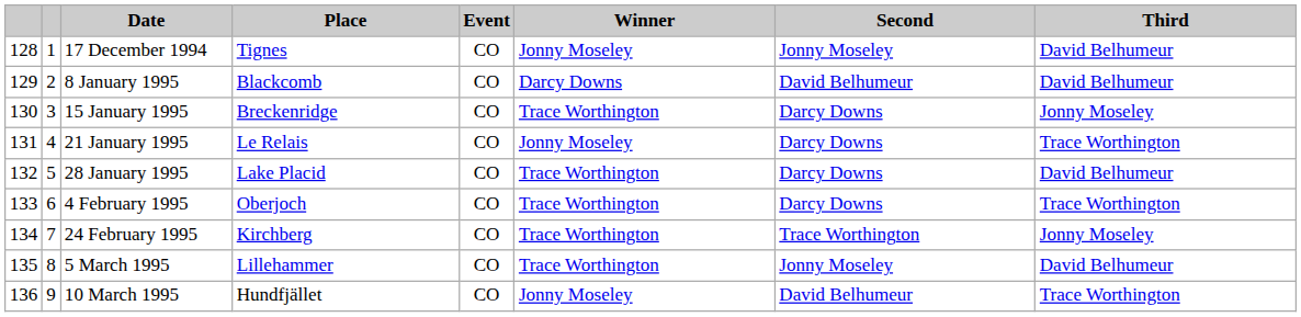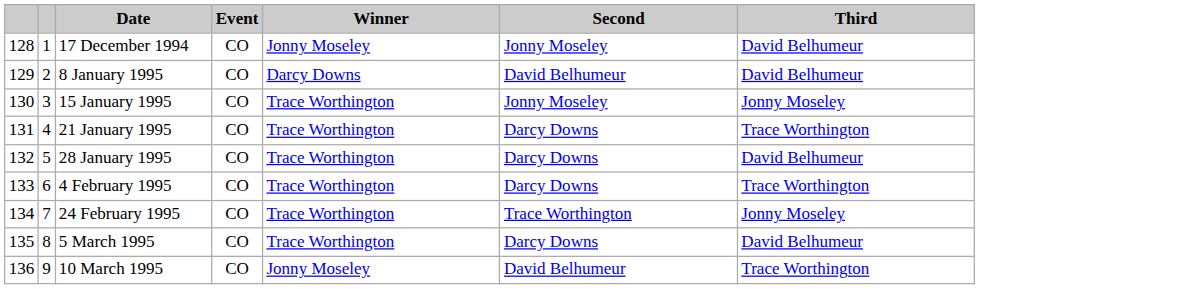 <table class="wikitable plainrowheaders" style="background:#fff; font-size:86%; line-height:16px; border:grey solid 1px; border-collapse:collapse;">
 <tr style="background:#ccc; text-align:center;">
 <th scope="col" style="background:#ccc; width=20 px;"></th>
 <th scope="col" style="background:#ccc; width=30 px;"></th>
 <th scope="col" style="background:#ccc; width:120px;">Date</th>
-<th scope="col" style="background:#ccc; width:160px;">Place</th>
 <th scope="col" style="background:#ccc; width:15px;">Event</th>
 <th scope="col" style="background:#ccc; width:185px;">Winner</th>
 <th scope="col" style="background:#ccc; width:185px;">Second</th>
 <th scope="col" style="background:#ccc; width:185px;">Third</th>
 </tr>
 <tr>
 <td align=center>128</td>
 <td align=center>1</td>
 <td>17 December 1994</td>
-<td> <a href='#'>Tignes</a></td>
 <td align=center>CO</td>
 <td> <a href='#'>Jonny Moseley</a></td>
 <td> <a href='#'>Jonny Moseley</a></td>
 <td> <a href='#'>David Belhumeur</a></td>
 </tr>
 <tr>
 <td align=center>129</td>
 <td align=center>2</td>
 <td>8 January 1995</td>
-<td> <a href='#'>Blackcomb</a></td>
 <td align=center>CO</td>
 <td> <a href='#'>Darcy Downs</a></td>
 <td> <a href='#'>David Belhumeur</a></td>
 <td> <a href='#'>David Belhumeur</a></td>
 </tr>
 <tr>
 <td align=center>130</td>
 <td align=center>3</td>
 <td>15 January 1995</td>
-<td> <a href='#'>Breckenridge</a></td>
 <td align=center>CO</td>
 <td> <a href='#'>Trace Worthington</a></td>
-<td> <a href='#'>Darcy Downs</a></td>
+<td> <a href='#'>Jonny Moseley</a></td>
 <td> <a href='#'>Jonny Moseley</a></td>
 </tr>
 <tr>
 <td align=center>131</td>
 <td align=center>4</td>
 <td>21 January 1995</td>
-<td> <a href='#'>Le Relais</a></td>
 <td align=center>CO</td>
-<td> <a href='#'>Jonny Moseley</a></td>
+<td> <a href='#'>Trace Worthington</a></td>
 <td> <a href='#'>Darcy Downs</a></td>
 <td> <a href='#'>Trace Worthington</a></td>
 </tr>
 <tr>
 <td align=center>132</td>
 <td align=center>5</td>
 <td>28 January 1995</td>
-<td> <a href='#'>Lake Placid</a></td>
 <td align=center>CO</td>
 <td> <a href='#'>Trace Worthington</a></td>
 <td> <a href='#'>Darcy Downs</a></td>
 <td> <a href='#'>David Belhumeur</a></td>
 </tr>
 <tr>
 <td align=center>133</td>
 <td align=center>6</td>
 <td>4 February 1995</td>
-<td> <a href='#'>Oberjoch</a></td>
 <td align=center>CO</td>
 <td> <a href='#'>Trace Worthington</a></td>
 <td> <a href='#'>Darcy Downs</a></td>
 <td> <a href='#'>Trace Worthington</a></td>
 </tr>
 <tr>
 <td align=center>134</td>
 <td align=center>7</td>
 <td>24 February 1995</td>
-<td> <a href='#'>Kirchberg</a></td>
 <td align=center>CO</td>
 <td> <a href='#'>Trace Worthington</a></td>
 <td> <a href='#'>Trace Worthington</a></td>
 <td> <a href='#'>Jonny Moseley</a></td>
 </tr>
 <tr>
 <td align=center>135</td>
 <td align=center>8</td>
 <td>5 March 1995</td>
-<td> <a href='#'>Lillehammer</a></td>
 <td align=center>CO</td>
 <td> <a href='#'>Trace Worthington</a></td>
-<td> <a href='#'>Jonny Moseley</a></td>
+<td> <a href='#'>Darcy Downs</a></td>
 <td> <a href='#'>David Belhumeur</a></td>
 </tr>
 <tr>
 <td align=center>136</td>
 <td align=center>9</td>
 <td>10 March 1995</td>
-<td> Hundfjället</td>
 <td align=center>CO</td>
 <td> <a href='#'>Jonny Moseley</a></td>
 <td> <a href='#'>David Belhumeur</a></td>
 <td> <a href='#'>Trace Worthington</a></td>
 </tr>
 </table>
